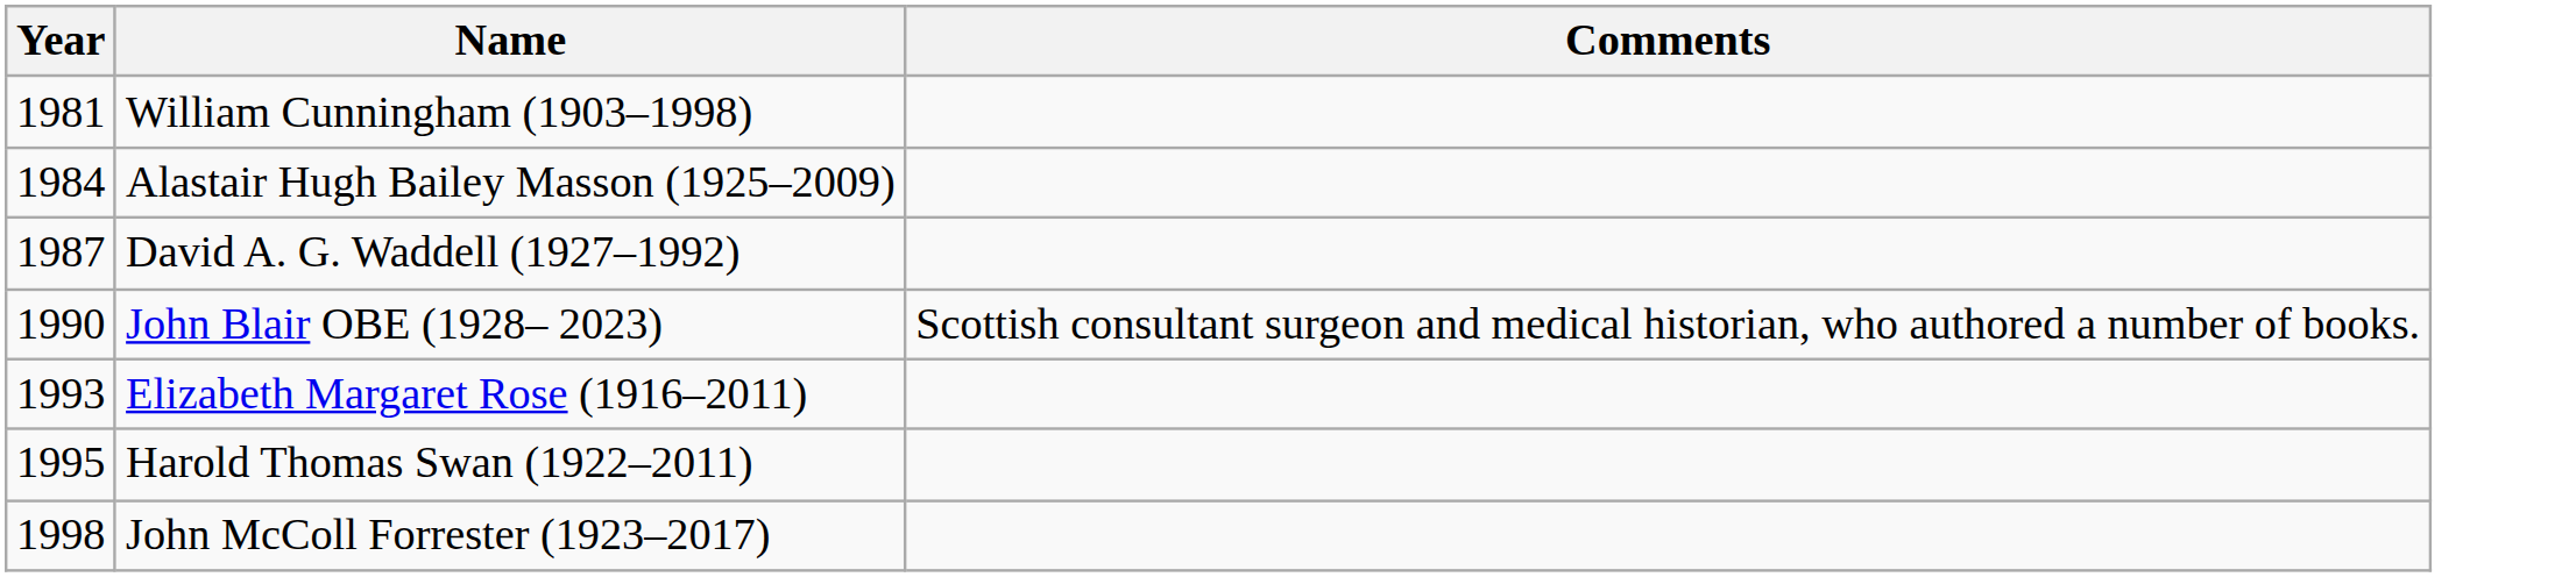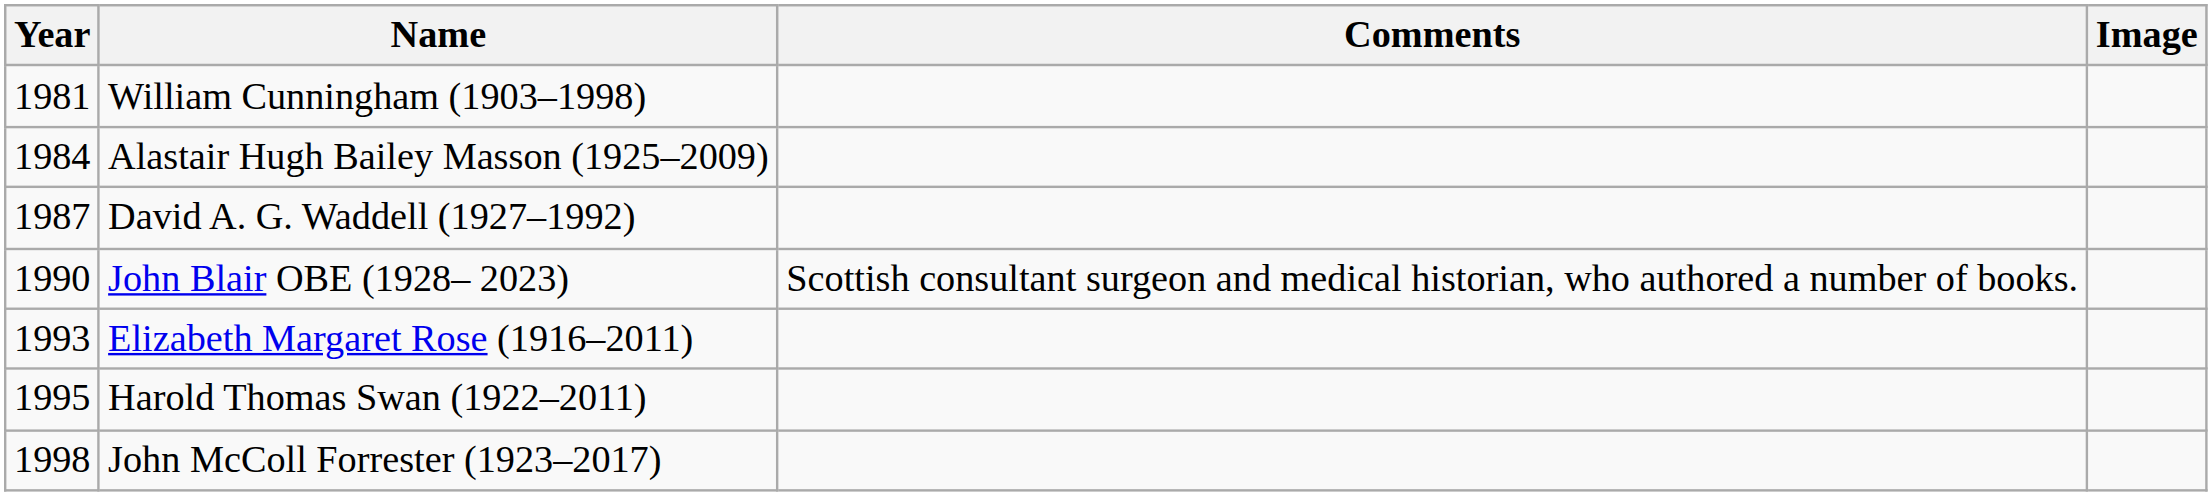 <table class="wikitable plainrowheaders sortable">
 <tr style="background:#ccc; text-align:center;">
 <th scope="col" class="unsortable">Year</th>
 <th scope="col">Name</th>
 <th scope="col">Comments</th>
+<th scope="col">Image</th>
 </tr>
 <tr>
 <td>1981</td>
 <td>William Cunningham (1903–1998)</td>
+<td></td>
 <td></td>
 </tr>
 <tr>
 <td>1984</td>
 <td>Alastair Hugh Bailey Masson (1925–2009)</td>
 <td></td>
+<td></td>
 </tr>
 <tr>
 <td>1987</td>
 <td>David A. G. Waddell (1927–1992)</td>
+<td></td>
 <td></td>
 </tr>
 <tr>
 <td>1990</td>
 <td><a href='#'>John Blair</a> OBE (1928– 2023)</td>
 <td>Scottish consultant surgeon and medical historian, who authored a number of books.</td>
+<td></td>
 </tr>
 <tr>
 <td>1993</td>
 <td><a href='#'>Elizabeth Margaret Rose</a> (1916–2011)</td>
+<td></td>
 <td></td>
 </tr>
 <tr>
 <td>1995</td>
 <td>Harold Thomas Swan (1922–2011)</td>
 <td></td>
+<td></td>
 </tr>
 <tr>
 <td>1998</td>
 <td>John McColl Forrester (1923–2017)</td>
 <td></td>
+<td></td>
 </tr>
 </table>
